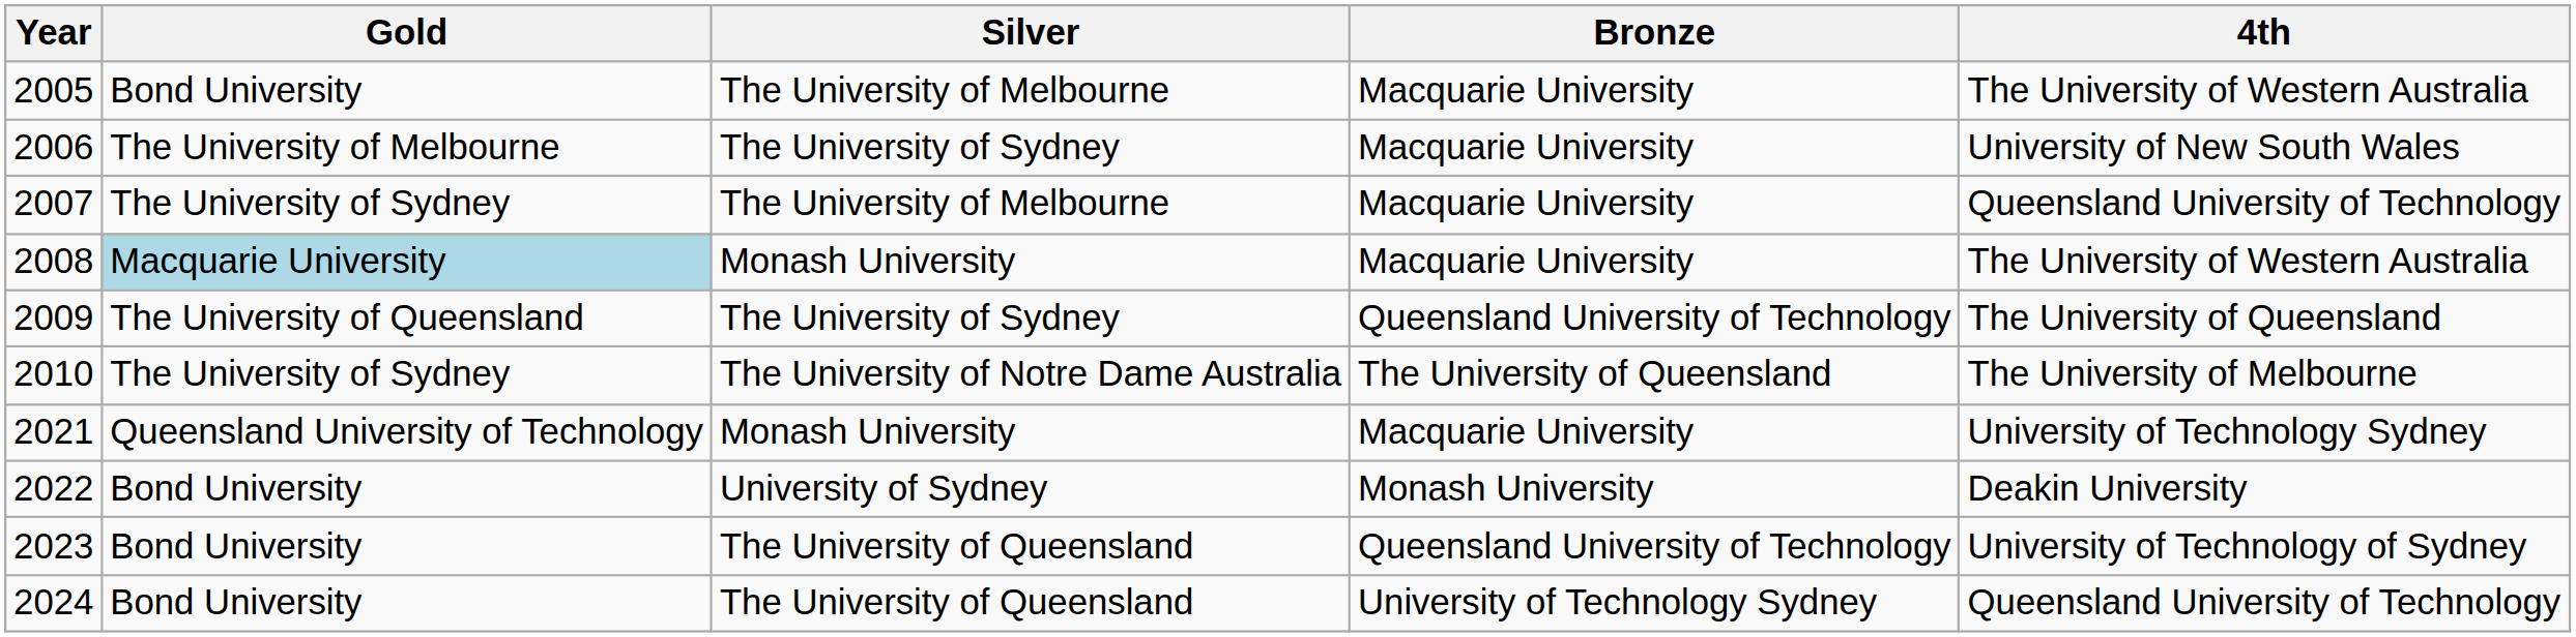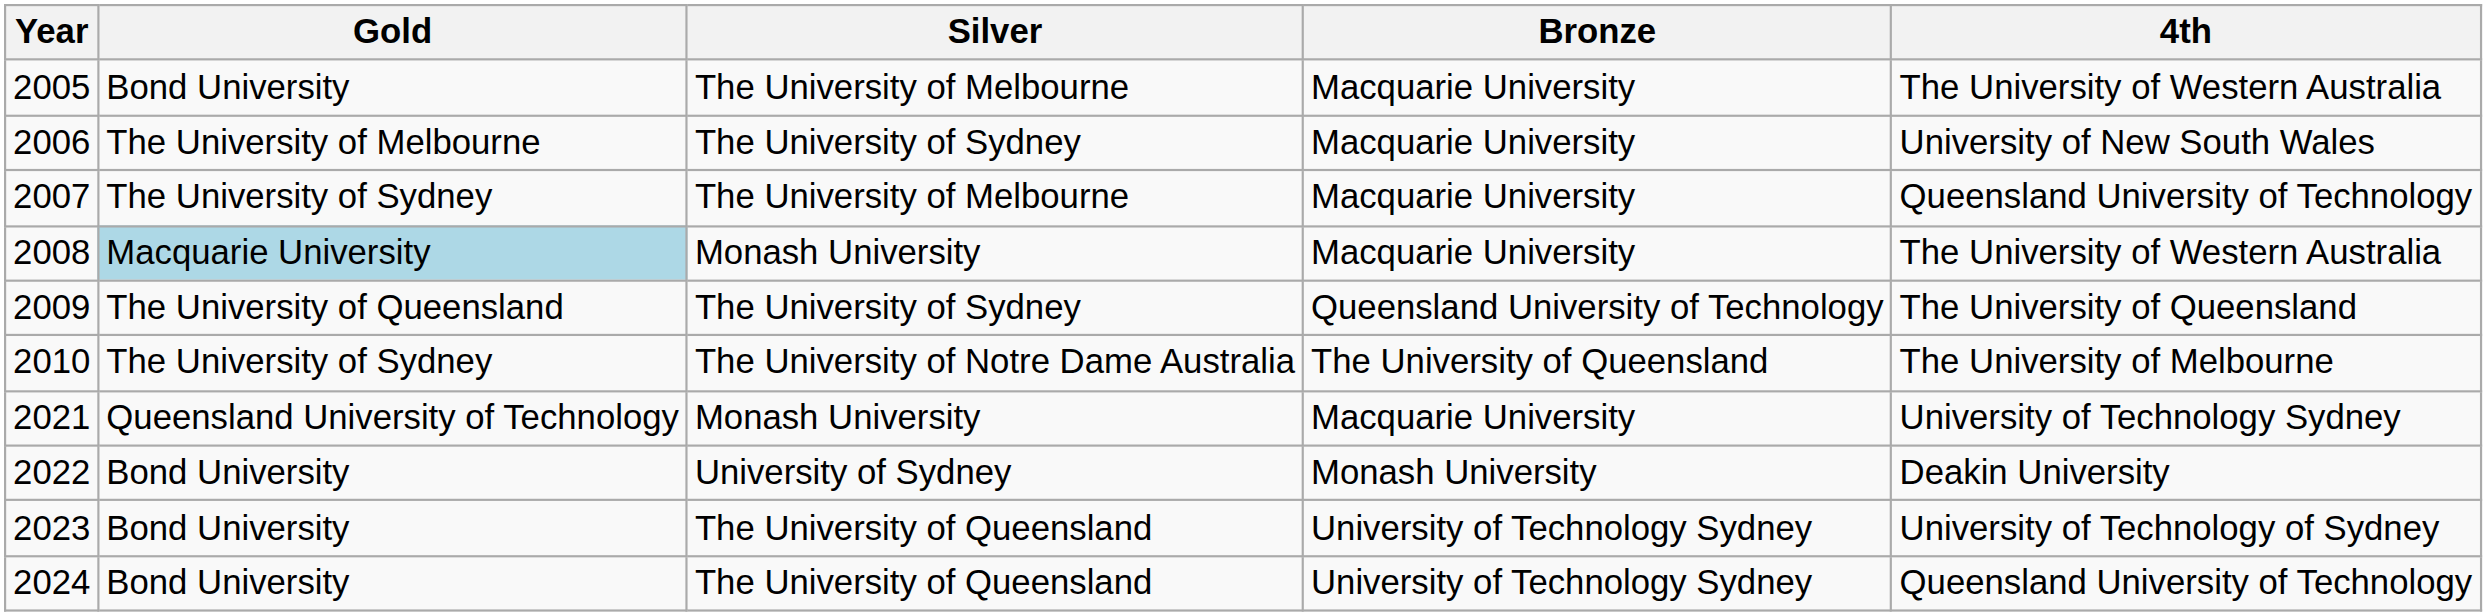 <table class="wikitable">
 <tr>
 <th>Year</th>
 <th>Gold</th>
 <th>Silver</th>
 <th>Bronze</th>
 <th>4th</th>
 </tr>
 <tr>
 <td>2005</td>
 <td>Bond University</td>
 <td>The University of Melbourne</td>
 <td>Macquarie University</td>
 <td>The University of Western Australia</td>
 </tr>
 <tr>
 <td>2006</td>
 <td>The University of Melbourne</td>
 <td>The University of Sydney</td>
 <td>Macquarie University</td>
 <td>University of New South Wales</td>
 </tr>
 <tr>
 <td>2007</td>
 <td>The University of Sydney</td>
 <td>The University of Melbourne</td>
 <td>Macquarie University</td>
 <td>Queensland University of Technology</td>
 </tr>
 <tr>
 <td>2008</td>
 <td style="background: lightblue;">Macquarie University</td>
 <td>Monash University</td>
 <td>Macquarie University</td>
 <td>The University of Western Australia</td>
 </tr>
 <tr>
 <td>2009</td>
 <td>The University of Queensland</td>
 <td>The University of Sydney</td>
 <td>Queensland University of Technology</td>
 <td>The University of Queensland</td>
 </tr>
 <tr>
 <td>2010</td>
 <td>The University of Sydney</td>
 <td>The University of Notre Dame Australia</td>
 <td>The University of Queensland</td>
 <td>The University of Melbourne</td>
 </tr>
 <tr>
 <td>2021</td>
 <td>Queensland University of Technology</td>
 <td>Monash University</td>
 <td>Macquarie University</td>
 <td>University of Technology Sydney</td>
 </tr>
 <tr>
 <td>2022</td>
 <td>Bond University</td>
 <td>University of Sydney</td>
 <td>Monash University</td>
 <td>Deakin University</td>
 </tr>
 <tr>
 <td>2023</td>
 <td>Bond University</td>
 <td>The University of Queensland</td>
-<td>Queensland University of Technology</td>
+<td>University of Technology Sydney</td>
 <td>University of Technology of Sydney</td>
 </tr>
 <tr>
 <td>2024</td>
 <td>Bond University</td>
 <td>The University of Queensland</td>
 <td>University of Technology Sydney</td>
 <td>Queensland University of Technology</td>
 </tr>
 </table>
